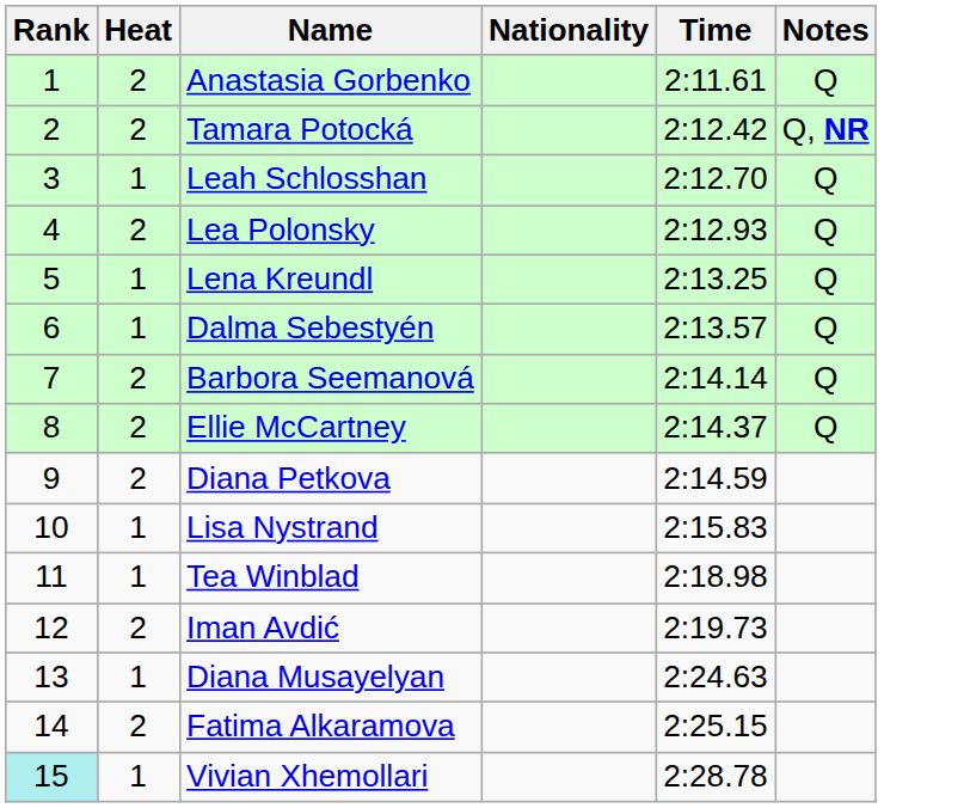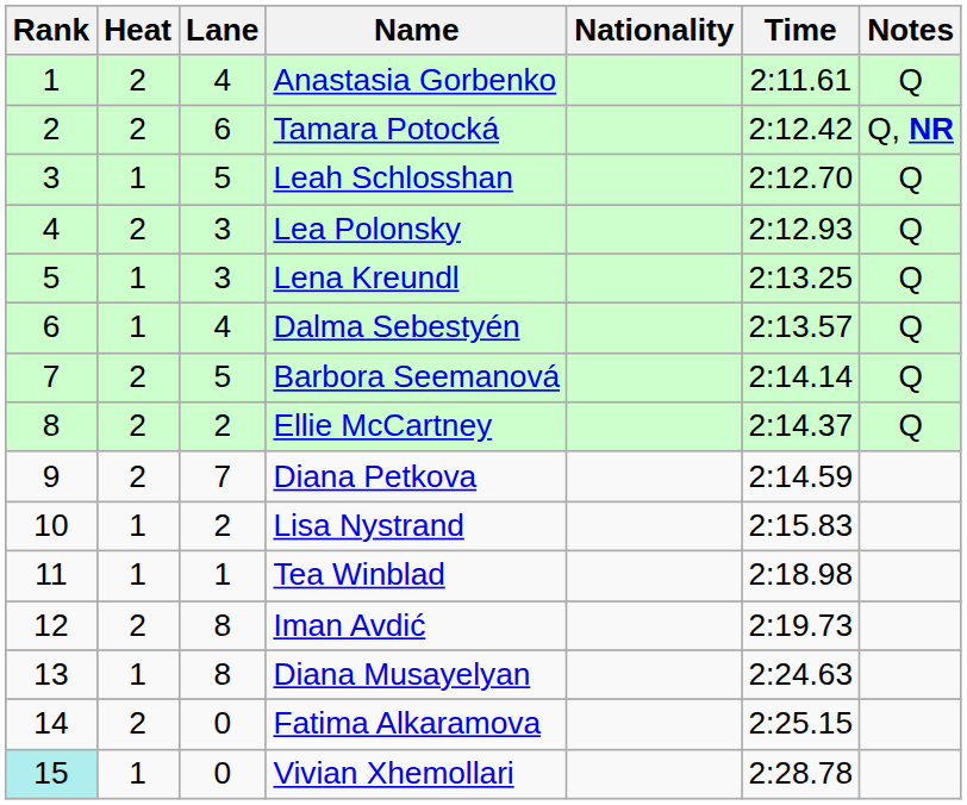 <table class="wikitable sortable" style="text-align:center">
 <tr>
 <th>Rank</th>
 <th>Heat</th>
+<th>Lane</th>
 <th>Name</th>
 <th>Nationality</th>
 <th>Time</th>
 <th>Notes</th>
 </tr>
 <tr bgcolor=ccffcc>
 <td>1</td>
 <td>2</td>
+<td>4</td>
 <td align=left><a href='#'>Anastasia Gorbenko</a></td>
 <td align=left></td>
 <td>2:11.61</td>
 <td>Q</td>
 </tr>
 <tr bgcolor=ccffcc>
 <td>2</td>
 <td>2</td>
+<td>6</td>
 <td align=left><a href='#'>Tamara Potocká</a></td>
 <td align=left></td>
 <td>2:12.42</td>
 <td>Q, <strong><a href='#'>NR</a></strong></td>
 </tr>
 <tr bgcolor=ccffcc>
 <td>3</td>
 <td>1</td>
+<td>5</td>
 <td align=left><a href='#'>Leah Schlosshan</a></td>
 <td align=left></td>
 <td>2:12.70</td>
 <td>Q</td>
 </tr>
 <tr bgcolor=ccffcc>
 <td>4</td>
 <td>2</td>
+<td>3</td>
 <td align=left><a href='#'>Lea Polonsky</a></td>
 <td align=left></td>
 <td>2:12.93</td>
 <td>Q</td>
 </tr>
 <tr bgcolor=ccffcc>
 <td>5</td>
 <td>1</td>
+<td>3</td>
 <td align=left><a href='#'>Lena Kreundl</a></td>
 <td align=left></td>
 <td>2:13.25</td>
 <td>Q</td>
 </tr>
 <tr bgcolor=ccffcc>
 <td>6</td>
 <td>1</td>
+<td>4</td>
 <td align=left><a href='#'>Dalma Sebestyén</a></td>
 <td align=left></td>
 <td>2:13.57</td>
 <td>Q</td>
 </tr>
 <tr bgcolor=ccffcc>
 <td>7</td>
 <td>2</td>
+<td>5</td>
 <td align=left><a href='#'>Barbora Seemanová</a></td>
 <td align=left></td>
 <td>2:14.14</td>
 <td>Q</td>
 </tr>
 <tr bgcolor=ccffcc>
 <td>8</td>
+<td>2</td>
 <td>2</td>
 <td align=left><a href='#'>Ellie McCartney</a></td>
 <td align=left></td>
 <td>2:14.37</td>
 <td>Q</td>
 </tr>
 <tr>
 <td>9</td>
 <td>2</td>
+<td>7</td>
 <td align=left><a href='#'>Diana Petkova</a></td>
 <td align=left></td>
 <td>2:14.59</td>
 <td></td>
 </tr>
 <tr>
 <td>10</td>
 <td>1</td>
+<td>2</td>
 <td align=left><a href='#'>Lisa Nystrand</a></td>
 <td align=left></td>
 <td>2:15.83</td>
 <td></td>
 </tr>
 <tr>
 <td>11</td>
+<td>1</td>
 <td>1</td>
 <td align=left><a href='#'>Tea Winblad</a></td>
 <td align=left></td>
 <td>2:18.98</td>
 <td></td>
 </tr>
 <tr>
 <td>12</td>
 <td>2</td>
+<td>8</td>
 <td align=left><a href='#'>Iman Avdić</a></td>
 <td align=left></td>
 <td>2:19.73</td>
 <td></td>
 </tr>
 <tr>
 <td>13</td>
 <td>1</td>
+<td>8</td>
 <td align=left><a href='#'>Diana Musayelyan</a></td>
 <td align=left></td>
 <td>2:24.63</td>
 <td></td>
 </tr>
 <tr>
 <td>14</td>
 <td>2</td>
+<td>0</td>
 <td align=left><a href='#'>Fatima Alkaramova</a></td>
 <td align=left></td>
 <td>2:25.15</td>
 <td></td>
 </tr>
 <tr>
 <td style="background: paleturquoise;">15</td>
 <td>1</td>
+<td>0</td>
 <td align=left><a href='#'>Vivian Xhemollari</a></td>
 <td align=left></td>
 <td>2:28.78</td>
 <td></td>
 </tr>
 </table>
